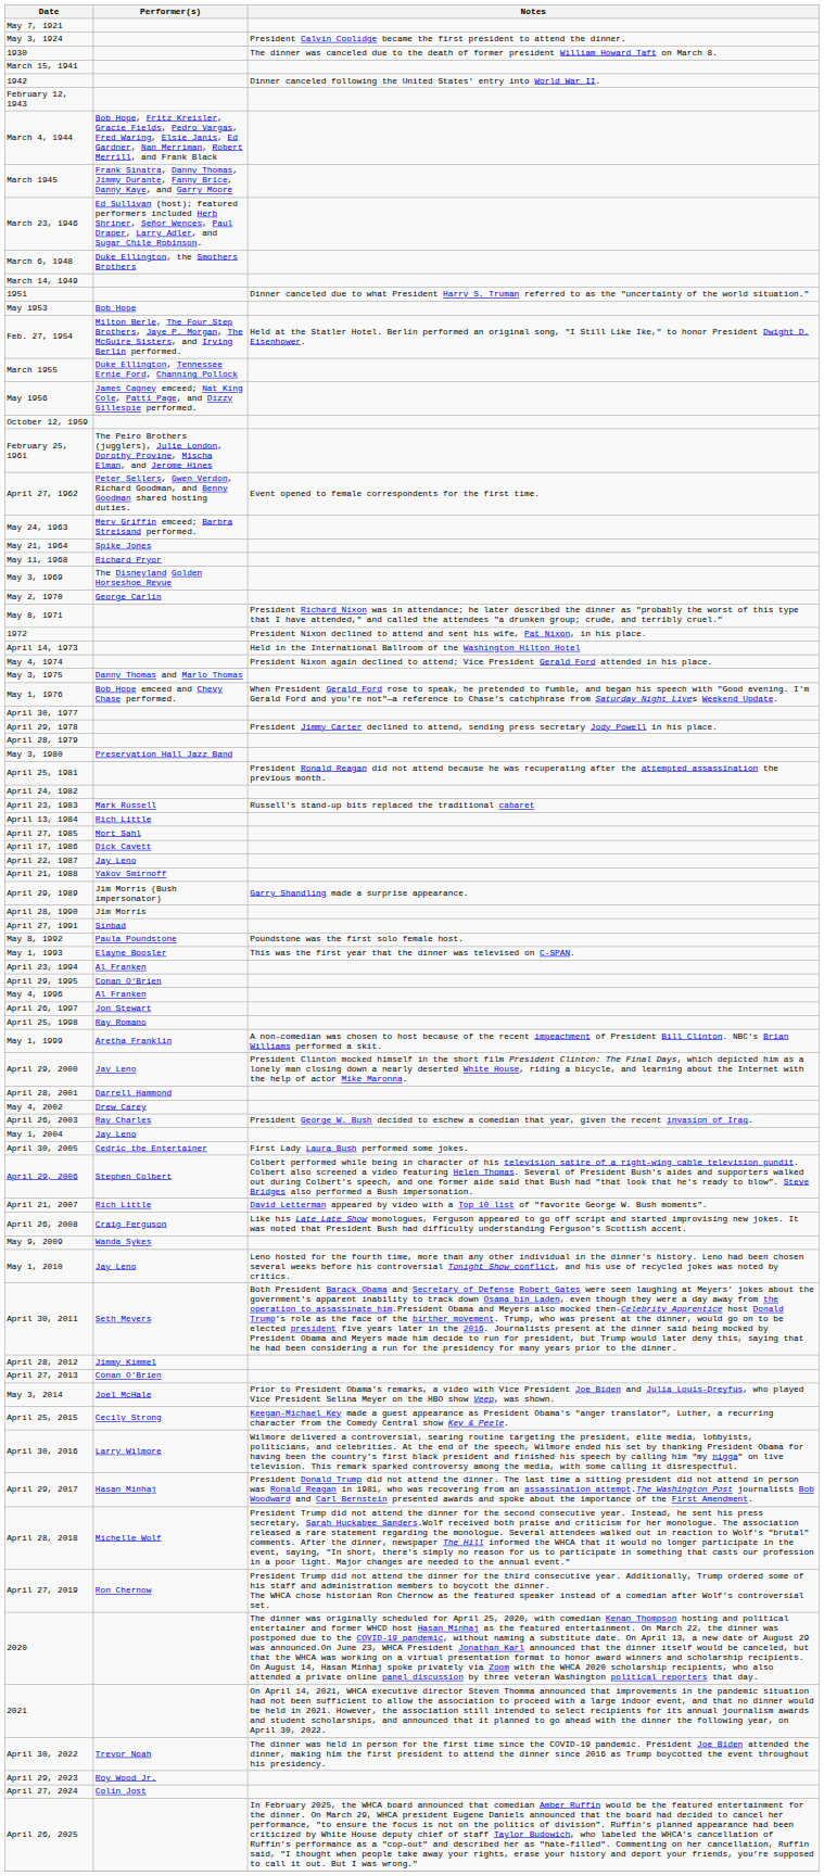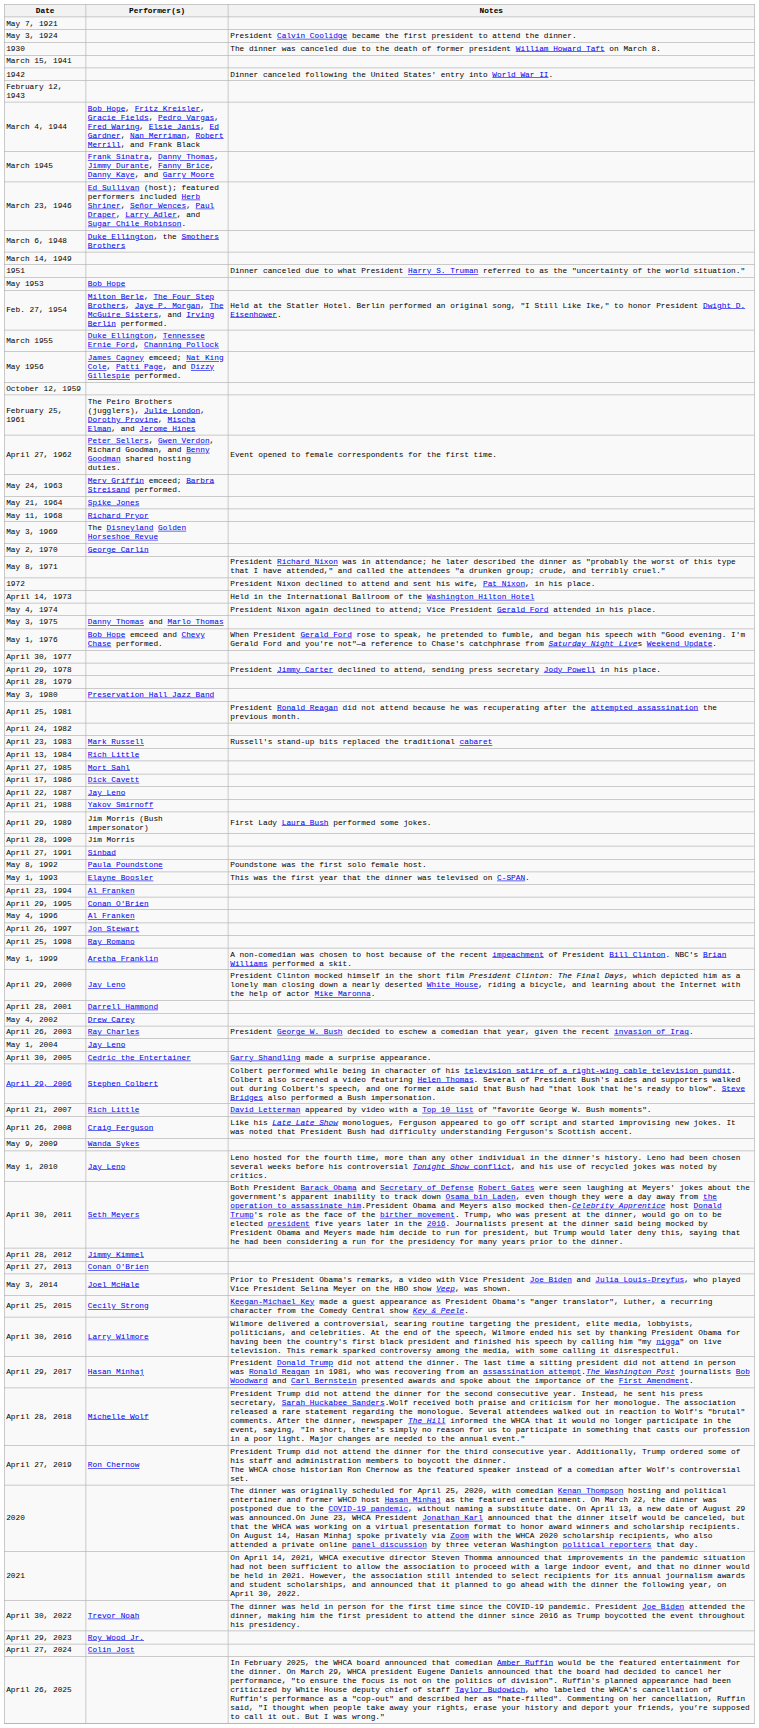 <table class="wikitable">
 <tr>
 <th scope="col"; style="width: 10em;">Date</th>
 <th scope="col";>Performer(s)</th>
 <th scope="col";>Notes</th>
 </tr>
 <tr>
 <td>May 7, 1921</td>
 <td></td>
 <td></td>
 </tr>
 <tr>
 <td>May 3, 1924</td>
 <td></td>
 <td>President <a href='#'>Calvin Coolidge</a> became the first president to attend the dinner.</td>
 </tr>
 <tr>
 <td>1930</td>
 <td></td>
 <td>The dinner was canceled due to the death of former president <a href='#'>William Howard Taft</a> on March 8.</td>
 </tr>
 <tr>
 <td>March 15, 1941</td>
 <td></td>
 <td></td>
 </tr>
 <tr>
 <td>1942</td>
 <td></td>
 <td>Dinner canceled following the United States' entry into <a href='#'>World War II</a>.</td>
 </tr>
 <tr>
 <td>February 12, 1943</td>
 <td></td>
 <td></td>
 </tr>
 <tr>
 <td>March 4, 1944</td>
 <td><a href='#'>Bob Hope</a>, <a href='#'>Fritz Kreisler</a>, <a href='#'>Gracie Fields</a>, <a href='#'>Pedro Vargas</a>, <a href='#'>Fred Waring</a>, <a href='#'>Elsie Janis</a>, <a href='#'>Ed Gardner</a>, <a href='#'>Nan Merriman</a>, <a href='#'>Robert Merrill</a>, and Frank Black</td>
 <td></td>
 </tr>
 <tr>
 <td>March 1945</td>
 <td><a href='#'>Frank Sinatra</a>, <a href='#'>Danny Thomas</a>, <a href='#'>Jimmy Durante</a>, <a href='#'>Fanny Brice</a>, <a href='#'>Danny Kaye</a>, and <a href='#'>Garry Moore</a></td>
 <td></td>
 </tr>
 <tr>
 <td>March 23, 1946</td>
 <td><a href='#'>Ed Sullivan</a> (host); featured performers included <a href='#'>Herb Shriner</a>, <a href='#'>Señor Wences</a>, <a href='#'>Paul Draper</a>, <a href='#'>Larry Adler</a>, and <a href='#'>Sugar Chile Robinson</a>.</td>
 <td></td>
 </tr>
 <tr>
 <td>March 6, 1948</td>
 <td><a href='#'>Duke Ellington</a>, the <a href='#'>Smothers Brothers</a></td>
 <td></td>
 </tr>
 <tr>
 <td>March 14, 1949</td>
 <td></td>
 <td></td>
 </tr>
 <tr>
 <td>1951</td>
 <td></td>
 <td>Dinner canceled due to what President <a href='#'>Harry S. Truman</a> referred to as the "uncertainty of the world situation."</td>
 </tr>
 <tr>
 <td>May 1953</td>
 <td><a href='#'>Bob Hope</a></td>
 <td></td>
 </tr>
 <tr>
 <td> Feb. 27, 1954</td>
 <td><a href='#'>Milton Berle</a>, <a href='#'>The Four Step Brothers</a>, <a href='#'>Jaye P. Morgan</a>, <a href='#'>The McGuire Sisters</a>, and <a href='#'>Irving Berlin</a> performed.</td>
 <td>Held at the Statler Hotel. Berlin performed an original song, "I Still Like Ike," to honor President <a href='#'>Dwight D. Eisenhower</a>.</td>
 </tr>
 <tr>
 <td>March 1955</td>
 <td><a href='#'>Duke Ellington</a>, <a href='#'>Tennessee Ernie Ford</a>, <a href='#'>Channing Pollock</a></td>
 <td></td>
 </tr>
 <tr>
 <td>May 1956</td>
 <td><a href='#'>James Cagney</a> emceed; <a href='#'>Nat King Cole</a>, <a href='#'>Patti Page</a>, and <a href='#'>Dizzy Gillespie</a> performed.</td>
 <td></td>
 </tr>
 <tr>
 <td>October 12, 1959</td>
 <td></td>
 <td></td>
 </tr>
 <tr>
 <td>February 25, 1961</td>
 <td>The Peiro Brothers (jugglers), <a href='#'>Julie London</a>, <a href='#'>Dorothy Provine</a>, <a href='#'>Mischa Elman</a>, and <a href='#'>Jerome Hines</a></td>
 <td></td>
 </tr>
 <tr>
 <td>April 27, 1962</td>
 <td><a href='#'>Peter Sellers</a>, <a href='#'>Gwen Verdon</a>, Richard Goodman, and <a href='#'>Benny Goodman</a> shared hosting duties.</td>
 <td>Event opened to female correspondents for the first time.</td>
 </tr>
 <tr>
 <td>May 24, 1963</td>
 <td><a href='#'>Merv Griffin</a> emceed; <a href='#'>Barbra Streisand</a> performed.</td>
 <td></td>
 </tr>
 <tr>
 <td>May 21, 1964</td>
 <td><a href='#'>Spike Jones</a></td>
 <td></td>
 </tr>
 <tr>
 <td>May 11, 1968</td>
 <td><a href='#'>Richard Pryor</a></td>
 <td></td>
 </tr>
 <tr>
 <td>May 3, 1969</td>
 <td>The <a href='#'>Disneyland</a> <a href='#'>Golden Horseshoe Revue</a></td>
 <td></td>
 </tr>
 <tr>
 <td>May 2, 1970</td>
 <td><a href='#'>George Carlin</a></td>
 <td></td>
 </tr>
 <tr>
 <td>May 8, 1971</td>
 <td></td>
 <td>President <a href='#'>Richard Nixon</a> was in attendance; he later described the dinner as "probably the worst of this type that I have attended," and called the attendees "a drunken group; crude, and terribly cruel."</td>
 </tr>
 <tr>
 <td>1972</td>
 <td></td>
 <td>President Nixon declined to attend and sent his wife, <a href='#'>Pat Nixon</a>, in his place.</td>
 </tr>
 <tr>
 <td>April 14, 1973</td>
 <td></td>
 <td>Held in the International Ballroom of the <a href='#'>Washington Hilton Hotel</a></td>
 </tr>
 <tr>
 <td>May 4, 1974</td>
 <td></td>
 <td>President Nixon again declined to attend; Vice President <a href='#'>Gerald Ford</a> attended in his place.</td>
 </tr>
 <tr>
 <td>May 3, 1975</td>
 <td><a href='#'>Danny Thomas</a> and <a href='#'>Marlo Thomas</a></td>
 <td></td>
 </tr>
 <tr>
 <td>May 1, 1976 </td>
 <td><a href='#'>Bob Hope</a> emceed and <a href='#'>Chevy Chase</a> performed.</td>
 <td>When President <a href='#'>Gerald Ford</a> rose to speak, he pretended to fumble, and began his speech with "Good evening. I'm Gerald Ford and you're not"—a reference to Chase's catchphrase from <em><a href='#'>Saturday Night Live</a></em>s <a href='#'>Weekend Update</a>.</td>
 </tr>
 <tr>
 <td>April 30, 1977</td>
 <td></td>
 <td></td>
 </tr>
 <tr>
 <td>April 29, 1978</td>
 <td></td>
 <td>President <a href='#'>Jimmy Carter</a> declined to attend, sending press secretary <a href='#'>Jody Powell</a> in his place.</td>
 </tr>
 <tr>
 <td>April 28, 1979</td>
 <td></td>
 <td></td>
 </tr>
 <tr>
 <td>May 3, 1980</td>
 <td><a href='#'>Preservation Hall Jazz Band</a></td>
 <td></td>
 </tr>
 <tr>
 <td>April 25, 1981</td>
 <td></td>
 <td>President <a href='#'>Ronald Reagan</a> did not attend because he was recuperating after the <a href='#'>attempted assassination</a> the previous month.</td>
 </tr>
 <tr>
 <td>April 24, 1982</td>
 <td></td>
 <td></td>
 </tr>
 <tr>
 <td>April 23, 1983</td>
 <td><a href='#'>Mark Russell</a></td>
 <td>Russell's stand-up bits replaced the traditional <a href='#'>cabaret</a></td>
 </tr>
 <tr>
 <td>April 13, 1984</td>
 <td><a href='#'>Rich Little</a></td>
 <td></td>
 </tr>
 <tr>
 <td>April 27, 1985</td>
 <td><a href='#'>Mort Sahl</a></td>
 <td></td>
 </tr>
 <tr>
 <td>April 17, 1986</td>
 <td><a href='#'>Dick Cavett</a></td>
 <td></td>
 </tr>
 <tr>
 <td>April 22, 1987</td>
 <td><a href='#'>Jay Leno</a></td>
 <td></td>
 </tr>
 <tr>
 <td>April 21, 1988</td>
 <td><a href='#'>Yakov Smirnoff</a></td>
 <td></td>
 </tr>
 <tr>
 <td>April 29, 1989</td>
 <td>Jim Morris (Bush impersonator)</td>
-<td><a href='#'>Garry Shandling</a> made a surprise appearance.</td>
+<td>First Lady <a href='#'>Laura Bush</a> performed some jokes.</td>
 </tr>
 <tr>
 <td>April 28, 1990</td>
 <td>Jim Morris</td>
 <td></td>
 </tr>
 <tr>
 <td>April 27, 1991</td>
 <td><a href='#'>Sinbad</a></td>
 <td></td>
 </tr>
 <tr>
 <td>May 8, 1992</td>
 <td><a href='#'>Paula Poundstone</a></td>
 <td>Poundstone was the first solo female host.</td>
 </tr>
 <tr>
 <td>May 1, 1993</td>
 <td><a href='#'>Elayne Boosler</a></td>
 <td>This was the first year that the dinner was televised on <a href='#'>C-SPAN</a>.</td>
 </tr>
 <tr>
 <td>April 23, 1994</td>
 <td><a href='#'>Al Franken</a></td>
 <td></td>
 </tr>
 <tr>
 <td>April 29, 1995</td>
 <td><a href='#'>Conan O'Brien</a></td>
 <td></td>
 </tr>
 <tr>
 <td>May 4, 1996</td>
 <td><a href='#'>Al Franken</a></td>
 <td></td>
 </tr>
 <tr>
 <td>April 26, 1997</td>
 <td><a href='#'>Jon Stewart</a></td>
 <td></td>
 </tr>
 <tr>
 <td>April 25, 1998</td>
 <td><a href='#'>Ray Romano</a></td>
 <td></td>
 </tr>
 <tr>
 <td>May 1, 1999</td>
 <td><a href='#'>Aretha Franklin</a></td>
 <td>A non-comedian was chosen to host because of the recent <a href='#'>impeachment</a> of President <a href='#'>Bill Clinton</a>. NBC's <a href='#'>Brian Williams</a> performed a skit.</td>
 </tr>
 <tr>
 <td>April 29, 2000</td>
 <td><a href='#'>Jay Leno</a></td>
 <td>President Clinton mocked himself in the short film <em>President Clinton: The Final Days</em>, which depicted him as a lonely man closing down a nearly deserted <a href='#'>White House</a>, riding a bicycle, and learning about the Internet with the help of actor <a href='#'>Mike Maronna</a>.</td>
 </tr>
 <tr>
 <td>April 28, 2001</td>
 <td><a href='#'>Darrell Hammond</a></td>
 <td></td>
 </tr>
 <tr>
 <td>May 4, 2002</td>
 <td><a href='#'>Drew Carey</a></td>
 <td></td>
 </tr>
 <tr>
 <td>April 26, 2003</td>
 <td><a href='#'>Ray Charles</a></td>
 <td>President <a href='#'>George W. Bush</a> decided to eschew a comedian that year, given the recent <a href='#'>invasion of Iraq</a>.</td>
 </tr>
 <tr>
 <td>May 1, 2004</td>
 <td><a href='#'>Jay Leno</a></td>
 <td></td>
 </tr>
 <tr>
 <td>April 30, 2005</td>
 <td><a href='#'>Cedric the Entertainer</a></td>
-<td>First Lady <a href='#'>Laura Bush</a> performed some jokes.</td>
+<td><a href='#'>Garry Shandling</a> made a surprise appearance.</td>
 </tr>
 <tr>
 <td><a href='#'>April 29, 2006</a></td>
 <td><a href='#'>Stephen Colbert</a></td>
 <td>  Colbert performed while being in character of his <a href='#'>television satire of a right-wing cable television pundit</a>. Colbert also screened a video featuring <a href='#'>Helen Thomas</a>. Several of President Bush's aides and supporters walked out during Colbert's speech, and one former aide said that Bush had "that look that he's ready to blow". <a href='#'>Steve Bridges</a> also performed a Bush impersonation.</td>
 </tr>
 <tr>
 <td>April 21, 2007</td>
 <td><a href='#'>Rich Little</a></td>
 <td><a href='#'>David Letterman</a> appeared by video with a <a href='#'>Top 10 list</a> of "favorite George W. Bush moments".</td>
 </tr>
 <tr>
 <td>April 26, 2008</td>
 <td><a href='#'>Craig Ferguson</a></td>
 <td>Like his <em><a href='#'>Late Late Show</a></em> monologues, Ferguson appeared to go off script and started improvising new jokes. It was noted that President Bush had difficulty understanding Ferguson's Scottish accent.</td>
 </tr>
 <tr>
 <td>May 9, 2009</td>
 <td><a href='#'>Wanda Sykes</a></td>
 <td></td>
 </tr>
 <tr>
 <td>May 1, 2010</td>
 <td><a href='#'>Jay Leno</a></td>
 <td>Leno hosted for the fourth time, more than any other individual in the dinner's history. Leno had been chosen several weeks before his controversial <a href='#'><em>Tonight Show</em> conflict</a>, and his use of recycled jokes was noted by critics.</td>
 </tr>
 <tr>
 <td>April 30, 2011</td>
 <td><a href='#'>Seth Meyers</a></td>
 <td>Both President <a href='#'>Barack Obama</a> and <a href='#'>Secretary of Defense</a> <a href='#'>Robert Gates</a> were seen laughing at Meyers' jokes about the government's apparent inability to track down <a href='#'>Osama bin Laden</a>, even though they were a day away from <a href='#'>the operation to assassinate him</a>.President Obama and Meyers also mocked then-<em><a href='#'>Celebrity Apprentice</a></em> host <a href='#'>Donald Trump</a>'s role as the face of the <a href='#'>birther movement</a>. Trump, who was present at the dinner, would go on to be elected <a href='#'>president</a> five years later in the <a href='#'>2016</a>. Journalists present at the dinner said being mocked by President Obama and Meyers made him decide to run for president, but Trump would later deny this, saying that he had been considering a run for the presidency for many years prior to the dinner.</td>
 </tr>
 <tr>
 <td>April 28, 2012</td>
 <td><a href='#'>Jimmy Kimmel</a></td>
 <td></td>
 </tr>
 <tr>
 <td>April 27, 2013</td>
 <td><a href='#'>Conan O'Brien</a></td>
 <td></td>
 </tr>
 <tr>
 <td>May 3, 2014</td>
 <td><a href='#'>Joel McHale</a></td>
 <td>Prior to President Obama's remarks, a video with Vice President <a href='#'>Joe Biden</a> and <a href='#'>Julia Louis-Dreyfus</a>, who played Vice President Selina Meyer on the HBO show <em><a href='#'>Veep</a></em>, was shown.</td>
 </tr>
 <tr>
 <td>April 25, 2015</td>
 <td><a href='#'>Cecily Strong</a></td>
 <td><a href='#'>Keegan-Michael Key</a> made a guest appearance as President Obama's "anger translator", Luther, a recurring character from the Comedy Central show <em><a href='#'>Key & Peele</a></em>.</td>
 </tr>
 <tr>
 <td>April 30, 2016</td>
 <td><a href='#'>Larry Wilmore</a></td>
 <td>Wilmore delivered a controversial, searing routine targeting the president, elite media, lobbyists, politicians, and celebrities. At the end of the speech, Wilmore ended his set by thanking President Obama for having been the country's first black president and finished his speech by calling him "my <a href='#'>nigga</a>" on live television. This remark sparked controversy among the media, with some calling it disrespectful.</td>
 </tr>
 <tr>
 <td>April 29, 2017</td>
 <td><a href='#'>Hasan Minhaj</a></td>
 <td>President <a href='#'>Donald Trump</a> did not attend the dinner. The last time a sitting president did not attend in person was <a href='#'>Ronald Reagan</a> in 1981, who was recovering from an <a href='#'>assassination attempt</a>.<em><a href='#'>The Washington Post</a></em> journalists <a href='#'>Bob Woodward</a> and <a href='#'>Carl Bernstein</a> presented awards and spoke about the importance of the <a href='#'>First Amendment</a>.</td>
 </tr>
 <tr>
 <td>April 28, 2018</td>
 <td><a href='#'>Michelle Wolf</a></td>
 <td>President Trump did not attend the dinner for the second consecutive year. Instead, he sent his press secretary, <a href='#'>Sarah Huckabee Sanders</a>.Wolf received both praise and criticism for her monologue. The association released a rare statement regarding the monologue. Several attendees walked out in reaction to Wolf's "brutal" comments. After the dinner, newspaper <em><a href='#'>The Hill</a></em> informed the WHCA that it would no longer participate in the event, saying, "In short, there's simply no reason for us to participate in something that casts our profession in a poor light. Major changes are needed to the annual event."</td>
 </tr>
 <tr>
 <td>April 27, 2019</td>
 <td><a href='#'>Ron Chernow</a></td>
 <td>President Trump did not attend the dinner for the third consecutive year. Additionally, Trump ordered some of his staff and administration members to boycott the dinner.<br>The WHCA chose historian Ron Chernow as the featured speaker instead of a comedian after Wolf's controversial set.</td>
 </tr>
 <tr>
 <td>2020</td>
 <td></td>
 <td>The dinner was originally scheduled for April 25, 2020, with comedian <a href='#'>Kenan Thompson</a> hosting and political entertainer and former WHCD host <a href='#'>Hasan Minhaj</a> as the featured entertainment. On March 22, the dinner was postponed due to the <a href='#'>COVID-19 pandemic</a>, without naming a substitute date. On April 13, a new date of August 29 was announced.On June 23, WHCA President <a href='#'>Jonathan Karl</a> announced that the dinner itself would be canceled, but that the WHCA was working on a virtual presentation format to honor award winners and scholarship recipients. On August 14, Hasan Minhaj spoke privately via <a href='#'>Zoom</a> with the WHCA 2020 scholarship recipients, who also attended a private online <a href='#'>panel discussion</a> by three veteran Washington <a href='#'>political reporters</a> that day.</td>
 </tr>
 <tr>
 <td>2021</td>
 <td></td>
 <td>On April 14, 2021, WHCA executive director Steven Thomma announced that improvements in the pandemic situation had not been sufficient to allow the association to proceed with a large indoor event, and that no dinner would be held in 2021. However, the association still intended to select recipients for its annual journalism awards and student scholarships, and announced that it planned to go ahead with the dinner the following year, on April 30, 2022.</td>
 </tr>
 <tr>
 <td>April 30, 2022</td>
 <td><a href='#'>Trevor Noah</a></td>
 <td>The dinner was held in person for the first time since the COVID-19 pandemic. President <a href='#'>Joe Biden</a> attended the dinner, making him the first president to attend the dinner since 2016 as Trump boycotted the event throughout his presidency.</td>
 </tr>
 <tr>
 <td>April 29, 2023</td>
 <td><a href='#'>Roy Wood Jr.</a></td>
 <td></td>
 </tr>
 <tr>
 <td>April 27, 2024</td>
 <td><a href='#'>Colin Jost</a></td>
 <td></td>
 </tr>
 <tr>
 <td>April 26, 2025</td>
 <td></td>
 <td>In February 2025, the WHCA board announced that comedian <a href='#'>Amber Ruffin</a> would be the featured entertainment for the dinner. On March 29, WHCA president Eugene Daniels announced that the board had decided to cancel her performance, "to ensure the focus is not on the politics of division". Ruffin's planned appearance had been criticized by White House deputy chief of staff <a href='#'>Taylor Budowich</a>, who labeled the WHCA's cancellation of Ruffin's performance as a "cop-out" and described her as "hate-filled". Commenting on her cancellation, Ruffin said, "I thought when people take away your rights, erase your history and deport your friends, you’re supposed to call it out. But I was wrong."</td>
 </tr>
 <tr>
 </tr>
 </table>
